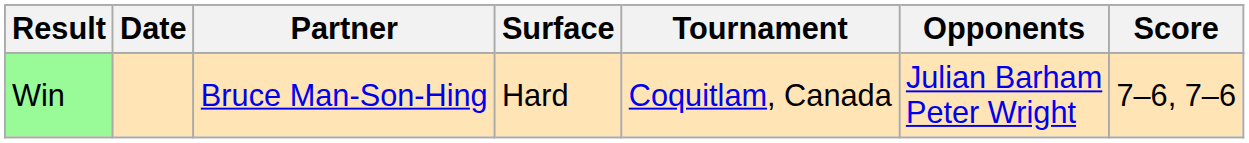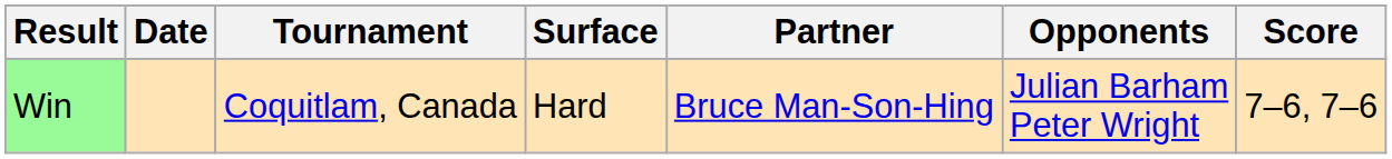 <table class="sortable wikitable">
 <tr>
 <th>Result</th>
 <th>Date</th>
+<th>Tournament</th>
+<th>Surface</th>
 <th>Partner</th>
-<th>Surface</th>
-<th>Tournament</th>
 <th>Opponents</th>
 <th class="unsortable">Score</th>
 </tr>
 <tr style="background:moccasin;">
 <td style="background:#98fb98;">Win</td>
 <td></td>
+<td><a href='#'>Coquitlam</a>, Canada</td>
+<td>Hard</td>
 <td> <a href='#'>Bruce Man-Son-Hing</a></td>
-<td>Hard</td>
-<td><a href='#'>Coquitlam</a>, Canada</td>
 <td> <a href='#'>Julian Barham</a><br> <a href='#'>Peter Wright</a></td>
 <td>7–6, 7–6</td>
 </tr>
 </table>
